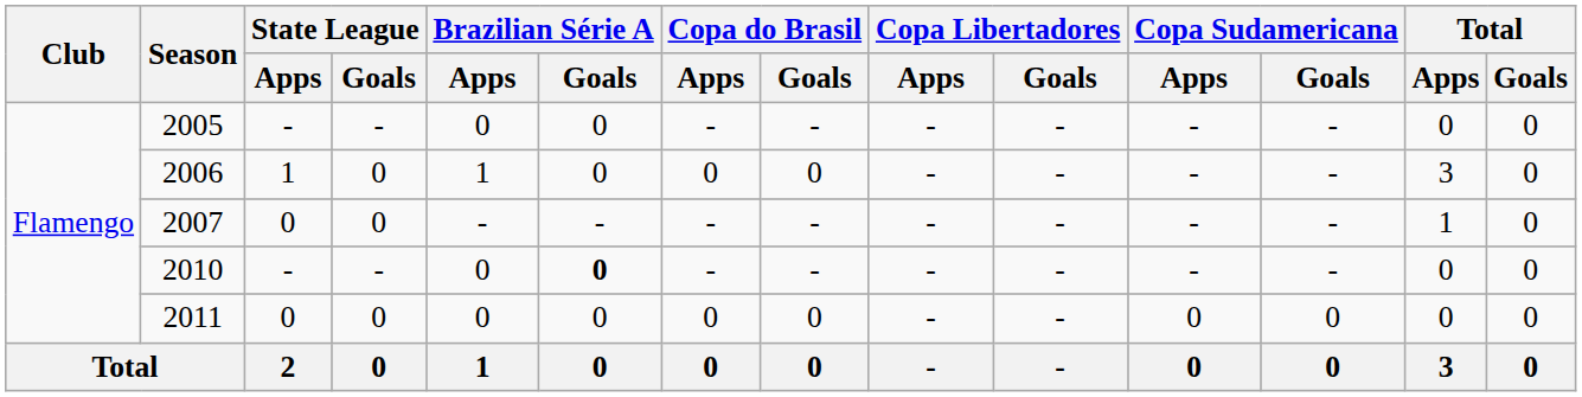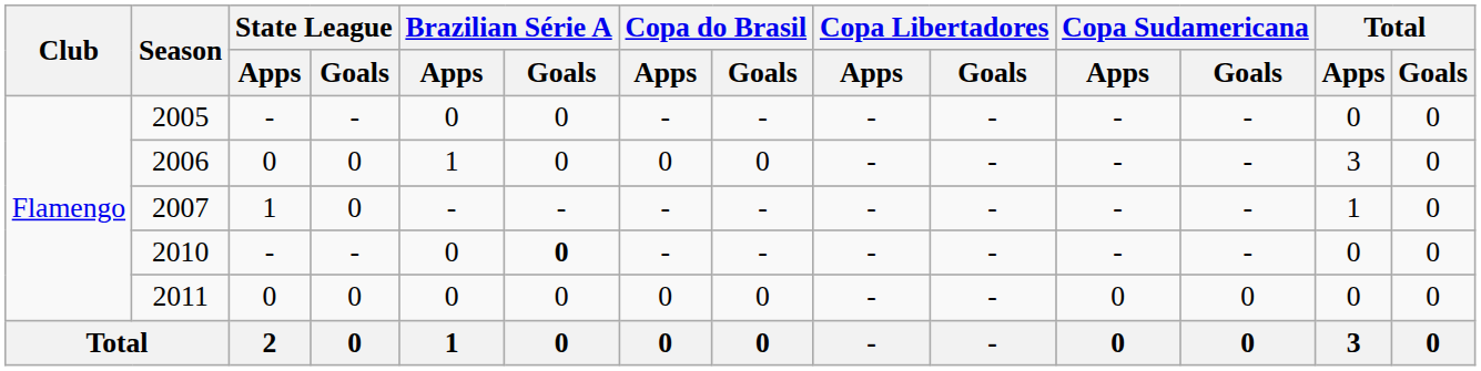 <table class="wikitable" style="text-align: center;">
 <tr>
 <th rowspan="2">Club</th>
 <th rowspan="2">Season</th>
 <th colspan="2">State League</th>
 <th colspan="2"><a href='#'>Brazilian Série A</a></th>
 <th colspan="2"><a href='#'>Copa do Brasil</a></th>
 <th colspan="2"><a href='#'>Copa Libertadores</a></th>
 <th colspan="2"><a href='#'>Copa Sudamericana</a></th>
 <th colspan="2">Total</th>
 </tr>
 <tr>
 <th>Apps</th>
 <th>Goals</th>
 <th>Apps</th>
 <th>Goals</th>
 <th>Apps</th>
 <th>Goals</th>
 <th>Apps</th>
 <th>Goals</th>
 <th>Apps</th>
 <th>Goals</th>
 <th>Apps</th>
 <th>Goals</th>
 </tr>
 <tr>
 <td rowspan="5" valign="center"><a href='#'>Flamengo</a></td>
 <td>2005</td>
 <td>-</td>
 <td>-</td>
 <td>0</td>
 <td>0</td>
 <td>-</td>
 <td>-</td>
 <td>-</td>
 <td>-</td>
 <td>-</td>
 <td>-</td>
 <td>0</td>
 <td>0</td>
 </tr>
 <tr>
 <td>2006</td>
-<td>1</td>
+<td>0</td>
 <td>0</td>
 <td>1</td>
 <td>0</td>
 <td>0</td>
 <td>0</td>
 <td>-</td>
 <td>-</td>
 <td>-</td>
 <td>-</td>
 <td>3</td>
 <td>0</td>
 </tr>
 <tr>
 <td>2007</td>
-<td>0</td>
+<td>1</td>
 <td>0</td>
 <td>-</td>
 <td>-</td>
 <td>-</td>
 <td>-</td>
 <td>-</td>
 <td>-</td>
 <td>-</td>
 <td>-</td>
 <td>1</td>
 <td>0</td>
 </tr>
 <tr>
 <td>2010</td>
 <td>-</td>
 <td>-</td>
 <td>0</td>
 <td><strong>0</strong></td>
 <td>-</td>
 <td>-</td>
 <td>-</td>
 <td>-</td>
 <td>-</td>
 <td>-</td>
 <td>0</td>
 <td>0</td>
 </tr>
 <tr>
 <td>2011</td>
 <td>0</td>
 <td>0</td>
 <td>0</td>
 <td>0</td>
 <td>0</td>
 <td>0</td>
 <td>-</td>
 <td>-</td>
 <td>0</td>
 <td>0</td>
 <td>0</td>
 <td>0</td>
 </tr>
 <tr>
 <th colspan="2"><strong>Total</strong></th>
 <th>2</th>
 <th>0</th>
 <th>1</th>
 <th>0</th>
 <th>0</th>
 <th>0</th>
 <th>-</th>
 <th>-</th>
 <th>0</th>
 <th>0</th>
 <th>3</th>
 <th>0</th>
 </tr>
 </table>
